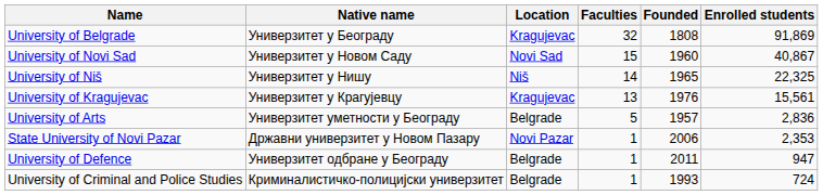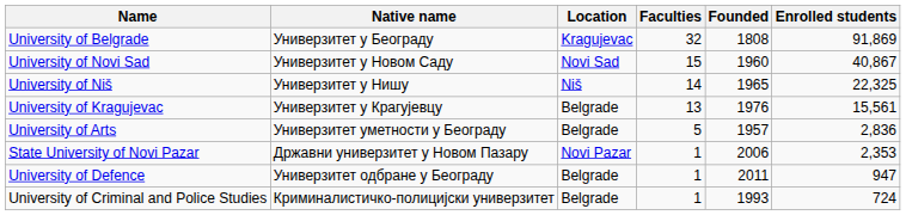 <table class="wikitable sortable">
 <tr>
 <th>Name</th>
 <th>Native name</th>
 <th>Location</th>
 <th>Faculties</th>
 <th>Founded</th>
 <th>Enrolled students</th>
 </tr>
 <tr>
 <td><a href='#'>University of Belgrade</a></td>
 <td>Универзитет у Београду</td>
 <td><a href='#'>Kragujevac</a></td>
 <td style="text-align:right;">32</td>
 <td style="text-align:right;">1808</td>
 <td style="text-align:right;">91,869</td>
 </tr>
 <tr>
 <td><a href='#'>University of Novi Sad</a></td>
 <td>Универзитет у Новом Саду</td>
 <td><a href='#'>Novi Sad</a></td>
 <td style="text-align:right;">15</td>
 <td style="text-align:right;">1960</td>
 <td style="text-align:right;">40,867</td>
 </tr>
 <tr>
 <td><a href='#'>University of Niš</a></td>
 <td>Универзитет у Нишу</td>
 <td><a href='#'>Niš</a></td>
 <td style="text-align:right;">14</td>
 <td style="text-align:right;">1965</td>
 <td style="text-align:right;">22,325</td>
 </tr>
 <tr>
 <td><a href='#'>University of Kragujevac</a></td>
 <td>Универзитет у Крагујевцу</td>
-<td><a href='#'>Kragujevac</a></td>
+<td>Belgrade</td>
 <td style="text-align:right;">13</td>
 <td style="text-align:right;">1976</td>
 <td style="text-align:right;">15,561</td>
 </tr>
 <tr>
 <td><a href='#'>University of Arts</a></td>
 <td>Универзитет уметности у Београду</td>
 <td>Belgrade</td>
 <td style="text-align:right;">5</td>
 <td style="text-align:right;">1957</td>
 <td style="text-align:right;">2,836</td>
 </tr>
 <tr>
 <td><a href='#'>State University of Novi Pazar</a></td>
 <td>Државни универзитет у Новом Пазару</td>
 <td><a href='#'>Novi Pazar</a></td>
 <td style="text-align:right;">1</td>
 <td style="text-align:right;">2006</td>
 <td style="text-align:right;">2,353</td>
 </tr>
 <tr>
 <td><a href='#'>University of Defence</a></td>
 <td>Универзитет одбране у Београду</td>
 <td>Belgrade</td>
 <td style="text-align:right;">1</td>
 <td style="text-align:right;">2011</td>
 <td style="text-align:right;">947</td>
 </tr>
 <tr>
 <td>University of Criminal and Police Studies</td>
 <td>Криминалистичко-полицијски универзитет</td>
 <td>Belgrade</td>
 <td style="text-align:right;">1</td>
 <td style="text-align:right;">1993</td>
 <td style="text-align:right;">724</td>
 </tr>
 </table>
